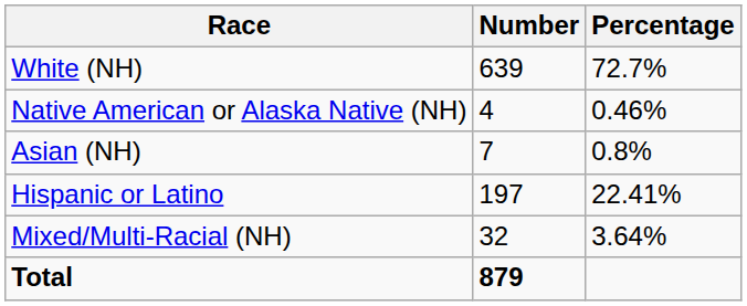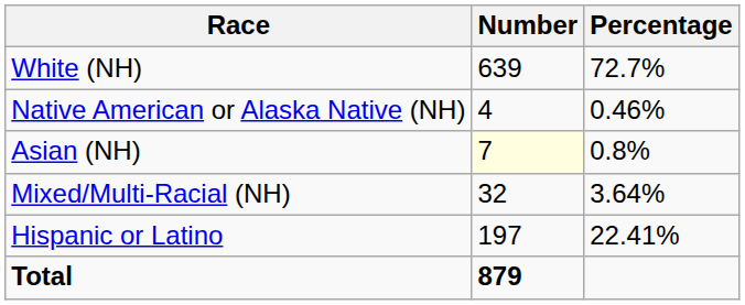 <table class="wikitable">
 <tr>
 <th>Race</th>
 <th>Number</th>
 <th>Percentage</th>
 </tr>
 <tr>
 <td><a href='#'>White</a> (NH)</td>
 <td>639</td>
 <td>72.7%</td>
 </tr>
 <tr>
 <td><a href='#'>Native American</a> or <a href='#'>Alaska Native</a> (NH)</td>
 <td>4</td>
 <td>0.46%</td>
 </tr>
 <tr>
 <td><a href='#'>Asian</a> (NH)</td>
-<td>7</td>
+<td style="background: lightyellow;">7</td>
 <td>0.8%</td>
+</tr>
+<tr>
+<td><a href='#'>Mixed/Multi-Racial</a> (NH)</td>
+<td>32</td>
+<td>3.64%</td>
 </tr>
 <tr>
 <td><a href='#'>Hispanic or Latino</a></td>
 <td>197</td>
 <td>22.41%</td>
 </tr>
 <tr>
-<td><a href='#'>Mixed/Multi-Racial</a> (NH)</td>
-<td>32</td>
-<td>3.64%</td>
-</tr>
-<tr>
 <td><strong>Total</strong></td>
 <td><strong>879</strong></td>
 <td></td>
 </tr>
 </table>
